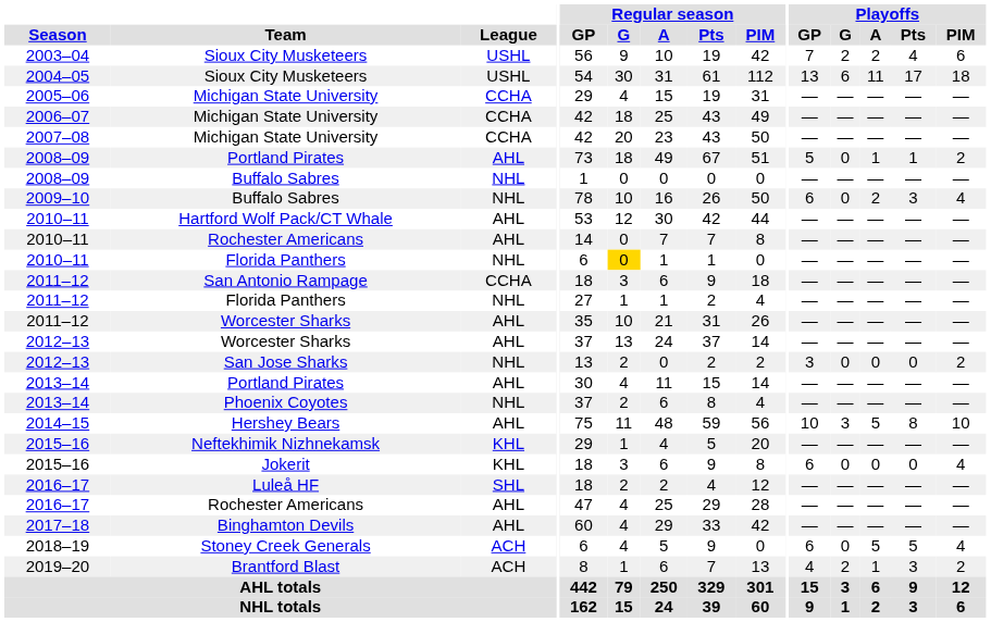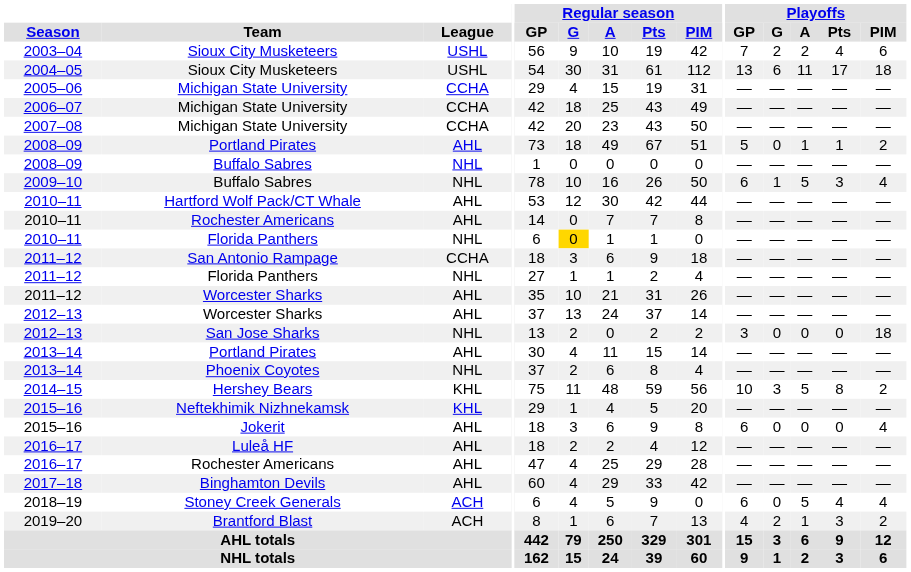 <table border="0" cellpadding="1" cellspacing="0" style="text-align:center; width:60em">
 <tr bgcolor="#e0e0e0">
 <th colspan="3"  bgcolor="#ffffff"></th>
 <th rowspan="99" bgcolor="#ffffff"></th>
 <th colspan="5"><a href='#'>Regular season</a></th>
 <th rowspan="99" bgcolor="#ffffff"></th>
 <th colspan="5"><a href='#'>Playoffs</a></th>
 </tr>
 <tr bgcolor="#e0e0e0">
 <th><a href='#'>Season</a></th>
 <th>Team</th>
 <th>League</th>
 <th>GP</th>
 <th><a href='#'>G</a></th>
 <th><a href='#'>A</a></th>
 <th><a href='#'>Pts</a></th>
 <th><a href='#'>PIM</a></th>
 <th>GP</th>
 <th>G</th>
 <th>A</th>
 <th>Pts</th>
 <th>PIM</th>
 </tr>
 <tr>
 <td><a href='#'>2003–04</a></td>
 <td><a href='#'>Sioux City Musketeers</a></td>
 <td><a href='#'>USHL</a></td>
 <td>56</td>
 <td>9</td>
 <td>10</td>
 <td>19</td>
 <td>42</td>
 <td>7</td>
 <td>2</td>
 <td>2</td>
 <td>4</td>
 <td>6</td>
 </tr>
 <tr bgcolor="#f0f0f0">
 <td><a href='#'>2004–05</a></td>
 <td>Sioux City Musketeers</td>
 <td>USHL</td>
 <td>54</td>
 <td>30</td>
 <td>31</td>
 <td>61</td>
 <td>112</td>
 <td>13</td>
 <td>6</td>
 <td>11</td>
 <td>17</td>
 <td>18</td>
 </tr>
 <tr>
 <td><a href='#'>2005–06</a></td>
 <td><a href='#'>Michigan State University</a></td>
 <td><a href='#'>CCHA</a></td>
 <td>29</td>
 <td>4</td>
 <td>15</td>
 <td>19</td>
 <td>31</td>
 <td>—</td>
 <td>—</td>
 <td>—</td>
 <td>—</td>
 <td>—</td>
 </tr>
 <tr bgcolor="#f0f0f0">
 <td><a href='#'>2006–07</a></td>
 <td>Michigan State University</td>
 <td>CCHA</td>
 <td>42</td>
 <td>18</td>
 <td>25</td>
 <td>43</td>
 <td>49</td>
 <td>—</td>
 <td>—</td>
 <td>—</td>
 <td>—</td>
 <td>—</td>
 </tr>
 <tr>
 <td><a href='#'>2007–08</a></td>
 <td>Michigan State University</td>
 <td>CCHA</td>
 <td>42</td>
 <td>20</td>
 <td>23</td>
 <td>43</td>
 <td>50</td>
 <td>—</td>
 <td>—</td>
 <td>—</td>
 <td>—</td>
 <td>—</td>
 </tr>
 <tr bgcolor="#f0f0f0">
 <td><a href='#'>2008–09</a></td>
 <td><a href='#'>Portland Pirates</a></td>
 <td><a href='#'>AHL</a></td>
 <td>73</td>
 <td>18</td>
 <td>49</td>
 <td>67</td>
 <td>51</td>
 <td>5</td>
 <td>0</td>
 <td>1</td>
 <td>1</td>
 <td>2</td>
 </tr>
 <tr>
 <td><a href='#'>2008–09</a></td>
 <td><a href='#'>Buffalo Sabres</a></td>
 <td><a href='#'>NHL</a></td>
 <td>1</td>
 <td>0</td>
 <td>0</td>
 <td>0</td>
 <td>0</td>
 <td>—</td>
 <td>—</td>
 <td>—</td>
 <td>—</td>
 <td>—</td>
 </tr>
 <tr bgcolor="#f0f0f0">
 <td><a href='#'>2009–10</a></td>
 <td>Buffalo Sabres</td>
 <td>NHL</td>
 <td>78</td>
 <td>10</td>
 <td>16</td>
 <td>26</td>
 <td>50</td>
 <td>6</td>
-<td>0</td>
-<td>2</td>
+<td>1</td>
+<td>5</td>
 <td>3</td>
 <td>4</td>
 </tr>
 <tr>
 <td><a href='#'>2010–11</a></td>
 <td><a href='#'>Hartford Wolf Pack/CT Whale</a></td>
 <td>AHL</td>
 <td>53</td>
 <td>12</td>
 <td>30</td>
 <td>42</td>
 <td>44</td>
 <td>—</td>
 <td>—</td>
 <td>—</td>
 <td>—</td>
 <td>—</td>
 </tr>
 <tr bgcolor="#f0f0f0">
 <td>2010–11</td>
 <td><a href='#'>Rochester Americans</a></td>
 <td>AHL</td>
 <td>14</td>
 <td>0</td>
 <td>7</td>
 <td>7</td>
 <td>8</td>
 <td>—</td>
 <td>—</td>
 <td>—</td>
 <td>—</td>
 <td>—</td>
 </tr>
 <tr>
 <td><a href='#'>2010–11</a></td>
 <td><a href='#'>Florida Panthers</a></td>
 <td>NHL</td>
 <td>6</td>
 <td style="background: gold;">0</td>
 <td>1</td>
 <td>1</td>
 <td>0</td>
 <td>—</td>
 <td>—</td>
 <td>—</td>
 <td>—</td>
 <td>—</td>
 </tr>
 <tr bgcolor="#f0f0f0">
 <td><a href='#'>2011–12</a></td>
 <td><a href='#'>San Antonio Rampage</a></td>
 <td>CCHA</td>
 <td>18</td>
 <td>3</td>
 <td>6</td>
 <td>9</td>
 <td>18</td>
 <td>—</td>
 <td>—</td>
 <td>—</td>
 <td>—</td>
 <td>—</td>
 </tr>
 <tr>
 <td><a href='#'>2011–12</a></td>
 <td>Florida Panthers</td>
 <td>NHL</td>
 <td>27</td>
 <td>1</td>
 <td>1</td>
 <td>2</td>
 <td>4</td>
 <td>—</td>
 <td>—</td>
 <td>—</td>
 <td>—</td>
 <td>—</td>
 </tr>
 <tr bgcolor="#f0f0f0">
 <td>2011–12</td>
 <td><a href='#'>Worcester Sharks</a></td>
 <td>AHL</td>
 <td>35</td>
 <td>10</td>
 <td>21</td>
 <td>31</td>
 <td>26</td>
 <td>—</td>
 <td>—</td>
 <td>—</td>
 <td>—</td>
 <td>—</td>
 </tr>
 <tr>
 <td><a href='#'>2012–13</a></td>
 <td>Worcester Sharks</td>
 <td>AHL</td>
 <td>37</td>
 <td>13</td>
 <td>24</td>
 <td>37</td>
 <td>14</td>
 <td>—</td>
 <td>—</td>
 <td>—</td>
 <td>—</td>
 <td>—</td>
 </tr>
 <tr bgcolor="#f0f0f0">
 <td><a href='#'>2012–13</a></td>
 <td><a href='#'>San Jose Sharks</a></td>
 <td>NHL</td>
 <td>13</td>
 <td>2</td>
 <td>0</td>
 <td>2</td>
 <td>2</td>
 <td>3</td>
 <td>0</td>
 <td>0</td>
 <td>0</td>
-<td>2</td>
+<td>18</td>
 </tr>
 <tr>
 <td><a href='#'>2013–14</a></td>
 <td><a href='#'>Portland Pirates</a></td>
 <td>AHL</td>
 <td>30</td>
 <td>4</td>
 <td>11</td>
 <td>15</td>
 <td>14</td>
 <td>—</td>
 <td>—</td>
 <td>—</td>
 <td>—</td>
 <td>—</td>
 </tr>
 <tr bgcolor="#f0f0f0">
 <td><a href='#'>2013–14</a></td>
 <td><a href='#'>Phoenix Coyotes</a></td>
 <td>NHL</td>
 <td>37</td>
 <td>2</td>
 <td>6</td>
 <td>8</td>
 <td>4</td>
 <td>—</td>
 <td>—</td>
 <td>—</td>
 <td>—</td>
 <td>—</td>
 </tr>
 <tr>
 <td><a href='#'>2014–15</a></td>
 <td><a href='#'>Hershey Bears</a></td>
-<td>AHL</td>
+<td>KHL</td>
 <td>75</td>
 <td>11</td>
 <td>48</td>
 <td>59</td>
 <td>56</td>
 <td>10</td>
 <td>3</td>
 <td>5</td>
 <td>8</td>
-<td>10</td>
+<td>2</td>
 </tr>
 <tr bgcolor="#f0f0f0">
 <td><a href='#'>2015–16</a></td>
 <td><a href='#'>Neftekhimik Nizhnekamsk</a></td>
 <td><a href='#'>KHL</a></td>
 <td>29</td>
 <td>1</td>
 <td>4</td>
 <td>5</td>
 <td>20</td>
 <td>—</td>
 <td>—</td>
 <td>—</td>
 <td>—</td>
 <td>—</td>
 </tr>
 <tr>
 <td>2015–16</td>
 <td><a href='#'>Jokerit</a></td>
-<td>KHL</td>
+<td>AHL</td>
 <td>18</td>
 <td>3</td>
 <td>6</td>
 <td>9</td>
 <td>8</td>
 <td>6</td>
 <td>0</td>
 <td>0</td>
 <td>0</td>
 <td>4</td>
 </tr>
 <tr bgcolor="#f0f0f0">
 <td><a href='#'>2016–17</a></td>
 <td><a href='#'>Luleå HF</a></td>
-<td><a href='#'>SHL</a></td>
+<td>AHL</td>
 <td>18</td>
 <td>2</td>
 <td>2</td>
 <td>4</td>
 <td>12</td>
 <td>—</td>
 <td>—</td>
 <td>—</td>
 <td>—</td>
 <td>—</td>
 </tr>
 <tr>
 <td><a href='#'>2016–17</a></td>
 <td>Rochester Americans</td>
 <td>AHL</td>
 <td>47</td>
 <td>4</td>
 <td>25</td>
 <td>29</td>
 <td>28</td>
 <td>—</td>
 <td>—</td>
 <td>—</td>
 <td>—</td>
 <td>—</td>
 </tr>
 <tr bgcolor="#f0f0f0">
 <td><a href='#'>2017–18</a></td>
 <td><a href='#'>Binghamton Devils</a></td>
 <td>AHL</td>
 <td>60</td>
 <td>4</td>
 <td>29</td>
 <td>33</td>
 <td>42</td>
 <td>—</td>
 <td>—</td>
 <td>—</td>
 <td>—</td>
 <td>—</td>
 </tr>
 <tr>
 <td>2018–19</td>
 <td><a href='#'>Stoney Creek Generals</a></td>
 <td><a href='#'>ACH</a></td>
 <td>6</td>
 <td>4</td>
 <td>5</td>
 <td>9</td>
 <td>0</td>
 <td>6</td>
 <td>0</td>
 <td>5</td>
-<td>5</td>
+<td>4</td>
 <td>4</td>
 </tr>
 <tr bgcolor="#f0f0f0">
 <td>2019–20</td>
 <td><a href='#'>Brantford Blast</a></td>
 <td>ACH</td>
 <td>8</td>
 <td>1</td>
 <td>6</td>
 <td>7</td>
 <td>13</td>
 <td>4</td>
 <td>2</td>
 <td>1</td>
 <td>3</td>
 <td>2</td>
 </tr>
 <tr bgcolor="#e0e0e0">
 <th colspan="3">AHL totals</th>
 <th>442</th>
 <th>79</th>
 <th>250</th>
 <th>329</th>
 <th>301</th>
 <th>15</th>
 <th>3</th>
 <th>6</th>
 <th>9</th>
 <th>12</th>
 </tr>
 <tr bgcolor="#e0e0e0">
 <th colspan="3">NHL totals</th>
 <th>162</th>
 <th>15</th>
 <th>24</th>
 <th>39</th>
 <th>60</th>
 <th>9</th>
 <th>1</th>
 <th>2</th>
 <th>3</th>
 <th>6</th>
 </tr>
 </table>
